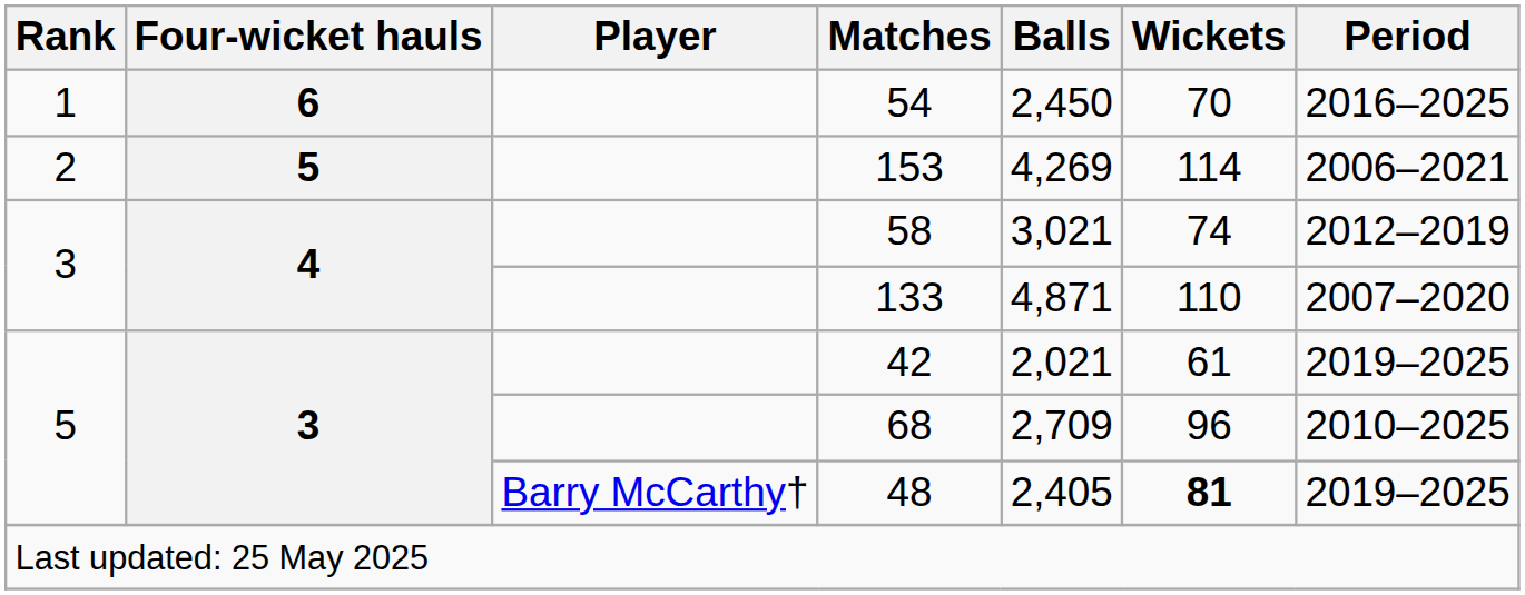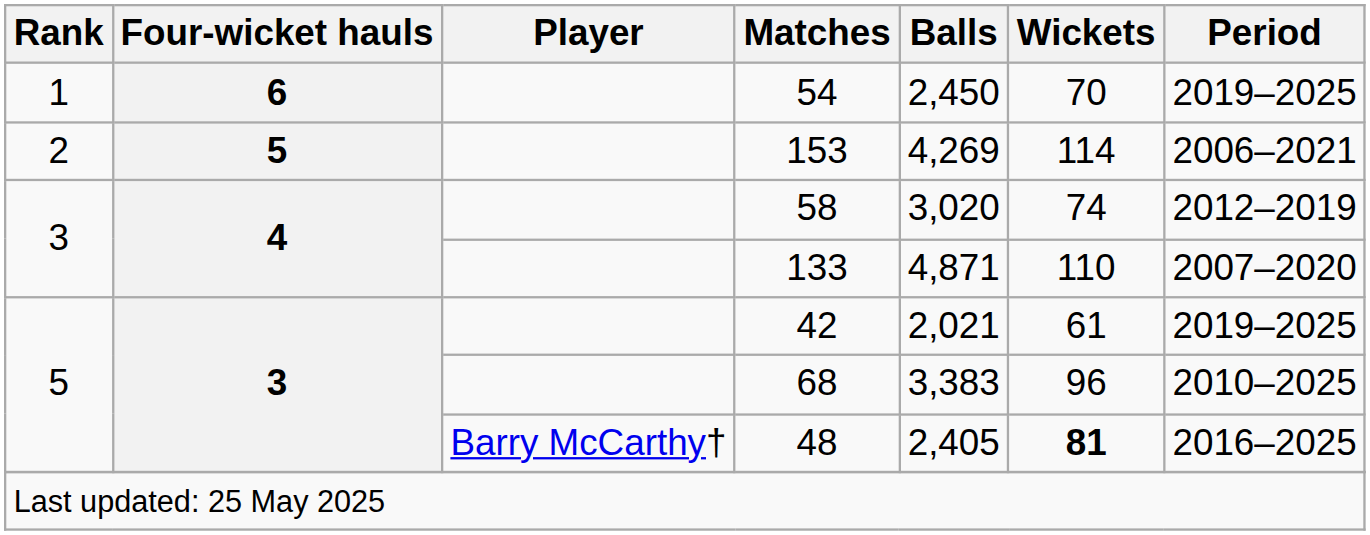 <table class="wikitable plainrowheaders sortable">
 <tr>
 <th scope=col>Rank</th>
 <th scope=col>Four-wicket hauls</th>
 <th scope=col>Player</th>
 <th scope=col>Matches</th>
 <th scope=col>Balls</th>
 <th scope=col>Wickets</th>
 <th scope=col>Period</th>
 </tr>
 <tr>
 <td align="center">1</td>
 <th scope="row" style="text-align:center;">6</th>
 <td></td>
 <td align="center">54</td>
 <td align="center">2,450</td>
 <td align="center">70</td>
-<td>2016–2025</td>
+<td>2019–2025</td>
 </tr>
 <tr>
 <td align="center">2</td>
 <th scope="row" style="text-align:center;">5</th>
 <td></td>
 <td align="center">153</td>
 <td align="center">4,269</td>
 <td align="center">114</td>
 <td>2006–2021</td>
 </tr>
 <tr>
 <td rowspan="2" align="center">3</td>
 <th rowspan="2" scope="row" style="text-align:center;">4</th>
 <td></td>
 <td align=center>58</td>
-<td align=center>3,021</td>
+<td align=center>3,020</td>
 <td align=center>74</td>
 <td>2012–2019</td>
 </tr>
 <tr>
 <td></td>
 <td align=center>133</td>
 <td align=center>4,871</td>
 <td align=center>110</td>
 <td>2007–2020</td>
 </tr>
 <tr>
 <td rowspan="3" align="center">5</td>
 <th rowspan="3" scope="row" style="text-align:center;">3</th>
 <td></td>
 <td align=center>42</td>
 <td align=center>2,021</td>
 <td align=center>61</td>
 <td>2019–2025</td>
 </tr>
 <tr>
 <td></td>
 <td align="center">68</td>
-<td align="center">2,709</td>
+<td align="center">3,383</td>
 <td align="center">96</td>
 <td>2010–2025</td>
 </tr>
 <tr>
 <td><a href='#'>Barry McCarthy</a>†</td>
 <td align="center">48</td>
 <td align="center">2,405</td>
 <td align="center"><strong>81</strong></td>
-<td>2019–2025</td>
+<td>2016–2025</td>
 </tr>
 <tr>
 </tr>
 <tr class=sortbottom>
 <td colspan=7><small>Last updated: 25 May 2025</small></td>
 </tr>
 </table>
